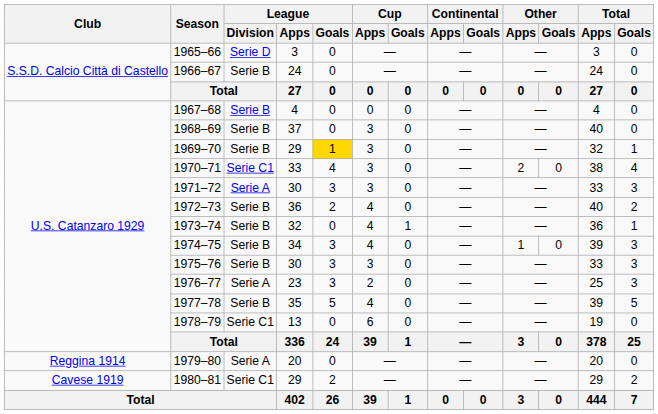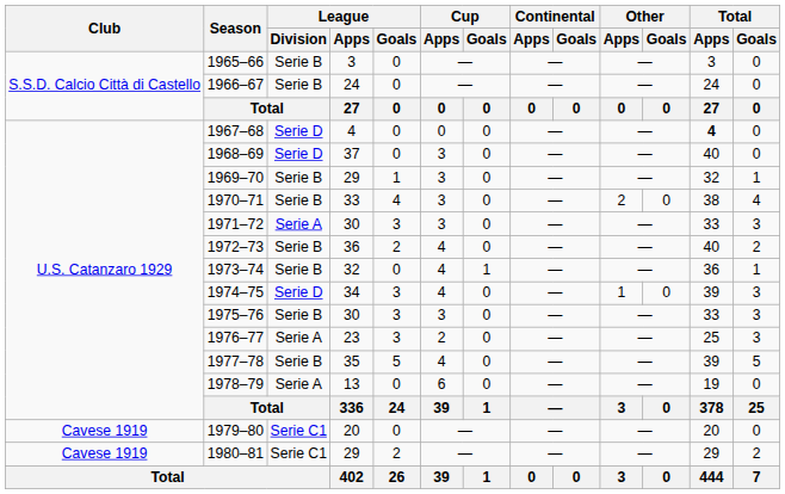 <table class="wikitable" style="text-align:center">
 <tr>
 <th rowspan="2">Club</th>
 <th rowspan="2">Season</th>
 <th colspan="3">League</th>
 <th colspan="2">Cup</th>
 <th colspan="2">Continental</th>
 <th colspan="2">Other</th>
 <th colspan="2">Total</th>
 </tr>
 <tr>
 <th>Division</th>
 <th>Apps</th>
 <th>Goals</th>
 <th>Apps</th>
 <th>Goals</th>
 <th>Apps</th>
 <th>Goals</th>
 <th>Apps</th>
 <th>Goals</th>
 <th>Apps</th>
 <th>Goals</th>
 </tr>
 <tr>
 <td rowspan=3><a href='#'>S.S.D. Calcio Città di Castello</a></td>
 <td>1965–66</td>
-<td><a href='#'>Serie D</a></td>
+<td>Serie B</td>
 <td>3</td>
 <td>0</td>
 <td colspan=2>—</td>
 <td colspan=2>—</td>
 <td colspan=2>—</td>
 <td>3</td>
 <td>0</td>
 </tr>
 <tr>
 <td>1966–67</td>
 <td>Serie B</td>
 <td>24</td>
 <td>0</td>
 <td colspan=2>—</td>
 <td colspan=2>—</td>
 <td colspan=2>—</td>
 <td>24</td>
 <td>0</td>
 </tr>
 <tr>
 <th colspan=2>Total</th>
 <th>27</th>
 <th>0</th>
 <th>0</th>
 <th>0</th>
 <th>0</th>
 <th>0</th>
 <th>0</th>
 <th>0</th>
 <th>27</th>
 <th>0</th>
 </tr>
 <tr>
 <td rowspan=13><a href='#'>U.S. Catanzaro 1929</a></td>
 <td>1967–68</td>
-<td><a href='#'>Serie B</a></td>
+<td><a href='#'>Serie D</a></td>
 <td>4</td>
 <td>0</td>
 <td>0</td>
 <td>0</td>
 <td colspan=2>—</td>
 <td colspan=2>—</td>
-<td>4</td>
+<td><strong>4</strong></td>
 <td>0</td>
 </tr>
 <tr>
 <td>1968–69</td>
-<td>Serie B</td>
+<td><a href='#'>Serie D</a></td>
 <td>37</td>
 <td>0</td>
 <td>3</td>
 <td>0</td>
 <td colspan=2>—</td>
 <td colspan=2>—</td>
 <td>40</td>
 <td>0</td>
 </tr>
 <tr>
 <td>1969–70</td>
 <td>Serie B</td>
 <td>29</td>
-<td style="background: gold;">1</td>
+<td>1</td>
 <td>3</td>
 <td>0</td>
 <td colspan=2>—</td>
 <td colspan=2>—</td>
 <td>32</td>
 <td>1</td>
 </tr>
 <tr>
 <td>1970–71</td>
-<td><a href='#'>Serie C1</a></td>
+<td>Serie B</td>
 <td>33</td>
 <td>4</td>
 <td>3</td>
 <td>0</td>
 <td colspan=2>—</td>
 <td>2</td>
 <td>0</td>
 <td>38</td>
 <td>4</td>
 </tr>
 <tr>
 <td>1971–72</td>
 <td><a href='#'>Serie A</a></td>
 <td>30</td>
 <td>3</td>
 <td>3</td>
 <td>0</td>
 <td colspan=2>—</td>
 <td colspan=2>—</td>
 <td>33</td>
 <td>3</td>
 </tr>
 <tr>
 <td>1972–73</td>
 <td>Serie B</td>
 <td>36</td>
 <td>2</td>
 <td>4</td>
 <td>0</td>
 <td colspan=2>—</td>
 <td colspan=2>—</td>
 <td>40</td>
 <td>2</td>
 </tr>
 <tr>
 <td>1973–74</td>
 <td>Serie B</td>
 <td>32</td>
 <td>0</td>
 <td>4</td>
 <td>1</td>
 <td colspan=2>—</td>
 <td colspan=2>—</td>
 <td>36</td>
 <td>1</td>
 </tr>
 <tr>
 <td>1974–75</td>
-<td>Serie B</td>
+<td><a href='#'>Serie D</a></td>
 <td>34</td>
 <td>3</td>
 <td>4</td>
 <td>0</td>
 <td colspan=2>—</td>
 <td>1</td>
 <td>0</td>
 <td>39</td>
 <td>3</td>
 </tr>
 <tr>
 <td>1975–76</td>
 <td>Serie B</td>
 <td>30</td>
 <td>3</td>
 <td>3</td>
 <td>0</td>
 <td colspan=2>—</td>
 <td colspan=2>—</td>
 <td>33</td>
 <td>3</td>
 </tr>
 <tr>
 <td>1976–77</td>
 <td>Serie A</td>
 <td>23</td>
 <td>3</td>
 <td>2</td>
 <td>0</td>
 <td colspan=2>—</td>
 <td colspan=2>—</td>
 <td>25</td>
 <td>3</td>
 </tr>
 <tr>
 <td>1977–78</td>
 <td>Serie B</td>
 <td>35</td>
 <td>5</td>
 <td>4</td>
 <td>0</td>
 <td colspan=2>—</td>
 <td colspan=2>—</td>
 <td>39</td>
 <td>5</td>
 </tr>
 <tr>
 <td>1978–79</td>
-<td>Serie C1</td>
+<td>Serie A</td>
 <td>13</td>
 <td>0</td>
 <td>6</td>
 <td>0</td>
 <td colspan=2>—</td>
 <td colspan=2>—</td>
 <td>19</td>
 <td>0</td>
 </tr>
 <tr>
 <th colspan=2>Total</th>
 <th>336</th>
 <th>24</th>
 <th>39</th>
 <th>1</th>
 <th colspan=2>—</th>
 <th>3</th>
 <th>0</th>
 <th>378</th>
 <th>25</th>
 </tr>
 <tr>
-<td><a href='#'>Reggina 1914</a></td>
+<td><a href='#'>Cavese 1919</a></td>
 <td>1979–80</td>
-<td>Serie A</td>
+<td><a href='#'>Serie C1</a></td>
 <td>20</td>
 <td>0</td>
 <td colspan=2>—</td>
 <td colspan=2>—</td>
 <td colspan=2>—</td>
 <td>20</td>
 <td>0</td>
 </tr>
 <tr>
 <td><a href='#'>Cavese 1919</a></td>
 <td>1980–81</td>
 <td>Serie C1</td>
 <td>29</td>
 <td>2</td>
 <td colspan=2>—</td>
 <td colspan=2>—</td>
 <td colspan=2>—</td>
 <td>29</td>
 <td>2</td>
 </tr>
 <tr>
 <th colspan=3>Total</th>
 <th>402</th>
 <th>26</th>
 <th>39</th>
 <th>1</th>
 <th>0</th>
 <th>0</th>
 <th>3</th>
 <th>0</th>
 <th>444</th>
 <th>7</th>
 </tr>
 </table>
